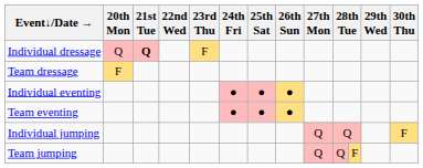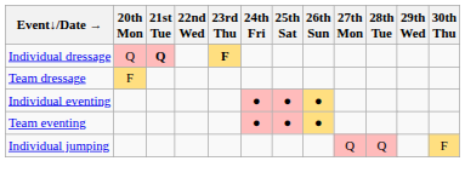 <table class="wikitable" style="margin:0.5em auto; font-size:90%; line-height:1.25em; text-align:center">
 <tr>
 <th>Event↓/Date →</th>
 <th>20th<br>Mon</th>
 <th>21st<br>Tue</th>
 <th>22nd<br>Wed</th>
 <th>23rd<br>Thu</th>
 <th>24th<br>Fri</th>
 <th>25th<br>Sat</th>
 <th>26th<br>Sun</th>
 <th>27th<br>Mon</th>
 <th colspan=2>28th<br>Tue</th>
 <th>29th<br>Wed</th>
 <th>30th<br>Thu</th>
 </tr>
 <tr>
 <td align="left"><a href='#'>Individual dressage</a></td>
 <td bgcolor="#FFBBBB">Q</td>
 <td bgcolor="#FFBBBB"><strong>Q</strong></td>
 <td></td>
-<td bgcolor="#FFDF80">F</td>
+<td bgcolor="#FFDF80"><strong>F</strong></td>
 <td></td>
 <td></td>
 <td></td>
 <td></td>
 <td colspan=2></td>
 <td></td>
 <td></td>
 </tr>
 <tr>
 <td align="left"><a href='#'>Team dressage</a></td>
 <td bgcolor="#FFDF80">F</td>
 <td></td>
 <td></td>
 <td></td>
 <td></td>
 <td></td>
 <td></td>
 <td></td>
 <td colspan=2></td>
 <td></td>
 <td></td>
 </tr>
 <tr>
 <td align="left"><a href='#'>Individual eventing</a></td>
 <td></td>
 <td></td>
 <td></td>
 <td></td>
 <td bgcolor="#FFBBBB">●</td>
 <td bgcolor="#FFBBBB">●</td>
 <td bgcolor="#FFDF80">●</td>
 <td></td>
 <td colspan=2></td>
 <td></td>
 <td></td>
 </tr>
 <tr>
 <td align="left"><a href='#'>Team eventing</a></td>
 <td></td>
 <td></td>
 <td></td>
 <td></td>
 <td bgcolor="#FFBBBB">●</td>
 <td bgcolor="#FFBBBB">●</td>
 <td bgcolor="#FFDF80">●</td>
 <td></td>
 <td colspan=2></td>
 <td></td>
 <td></td>
 </tr>
 <tr>
 <td align="left"><a href='#'>Individual jumping</a></td>
 <td></td>
 <td></td>
 <td></td>
 <td></td>
 <td></td>
 <td></td>
 <td></td>
 <td bgcolor="#FFBBBB">Q</td>
 <td colspan=2 bgcolor="#FFBBBB">Q</td>
 <td></td>
 <td bgcolor="#FFDF80">F</td>
 </tr>
-<tr>
-<td align="left"><a href='#'>Team jumping</a></td>
-<td></td>
-<td></td>
-<td></td>
-<td></td>
-<td></td>
-<td></td>
-<td></td>
-<td bgcolor="#FFBBBB">Q</td>
-<td bgcolor="#FFBBBB">Q</td>
-<td bgcolor="#FFDF80">F</td>
-<td></td>
-<td></td>
-</tr>
 </table>
